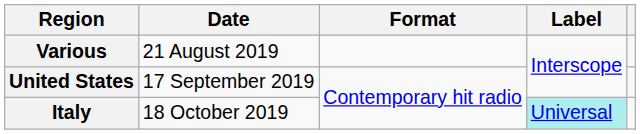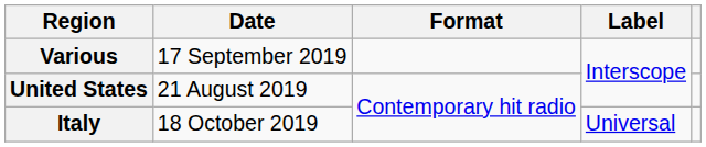 <table class="wikitable plainrowheaders">
 <tr>
 <th scope="col">Region</th>
 <th scope="col">Date</th>
 <th scope="col">Format</th>
 <th scope="col">Label</th>
 <th scope="col"></th>
 </tr>
 <tr>
 <th scope="row">Various</th>
-<td>21 August 2019</td>
+<td>17 September 2019</td>
 <td></td>
 <td rowspan="2"><a href='#'>Interscope</a></td>
 <td></td>
 </tr>
 <tr>
 <th scope="row">United States</th>
-<td>17 September 2019</td>
+<td>21 August 2019</td>
 <td rowspan="2"><a href='#'>Contemporary hit radio</a></td>
 <td></td>
 </tr>
 <tr>
 <th scope="row">Italy</th>
 <td>18 October 2019</td>
-<td style="background: paleturquoise;"><a href='#'>Universal</a></td>
+<td><a href='#'>Universal</a></td>
 <td></td>
 </tr>
 </table>
